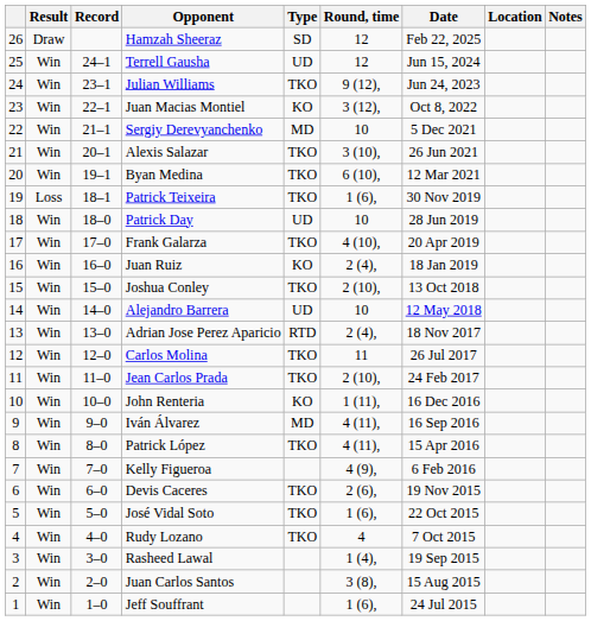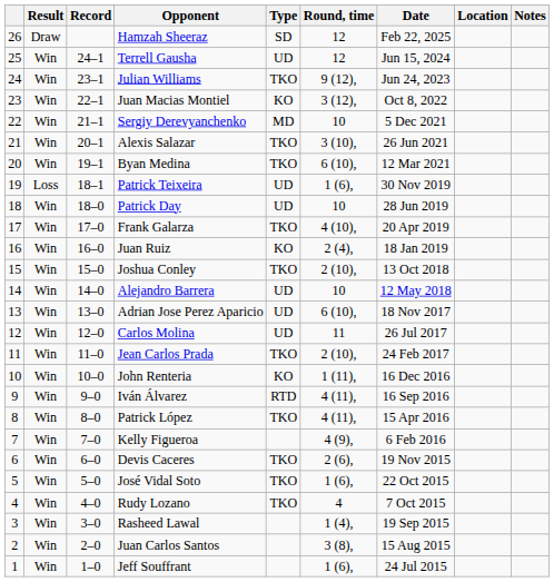 <table class=wikitable style=text-align:center>
 <tr>
 <th></th>
 <th>Result</th>
 <th>Record</th>
 <th>Opponent</th>
 <th>Type</th>
 <th>Round, time</th>
 <th>Date</th>
 <th>Location</th>
 <th>Notes</th>
 </tr>
 <tr>
 <td>26</td>
 <td>Draw</td>
 <td></td>
 <td align=left><a href='#'>Hamzah Sheeraz</a></td>
 <td>SD</td>
 <td>12</td>
 <td>Feb 22, 2025</td>
 <td align=left></td>
 <td align=left></td>
 </tr>
 <tr>
 <td>25</td>
 <td>Win</td>
 <td>24–1</td>
 <td align=left><a href='#'>Terrell Gausha</a></td>
 <td>UD</td>
 <td>12</td>
 <td>Jun 15, 2024</td>
 <td align=left></td>
 <td align=left></td>
 </tr>
 <tr>
 <td>24</td>
 <td>Win</td>
 <td>23–1</td>
 <td align=left><a href='#'>Julian Williams</a></td>
 <td>TKO</td>
 <td>9 (12), </td>
 <td>Jun 24, 2023</td>
 <td align=left></td>
 <td align=left></td>
 </tr>
 <tr>
 <td>23</td>
 <td>Win</td>
 <td>22–1</td>
 <td align=left>Juan Macias Montiel</td>
 <td>KO</td>
 <td>3 (12), </td>
 <td>Oct 8, 2022</td>
 <td align=left></td>
 <td align=left></td>
 </tr>
 <tr>
 <td>22</td>
 <td>Win</td>
 <td>21–1</td>
 <td align=left><a href='#'>Sergiy Derevyanchenko</a></td>
 <td>MD</td>
 <td>10</td>
 <td>5 Dec 2021</td>
 <td align=left></td>
 <td align=left></td>
 </tr>
 <tr>
 <td>21</td>
 <td>Win</td>
 <td>20–1</td>
 <td align=left>Alexis Salazar</td>
 <td>TKO</td>
 <td>3 (10), </td>
 <td>26 Jun 2021</td>
 <td align=left></td>
 <td align=left></td>
 </tr>
 <tr>
 <td>20</td>
 <td>Win</td>
 <td>19–1</td>
 <td align=left>Byan Medina</td>
 <td>TKO</td>
 <td>6 (10), </td>
 <td>12 Mar 2021</td>
 <td align=left></td>
 <td align=left></td>
 </tr>
 <tr>
 <td>19</td>
 <td>Loss</td>
 <td>18–1</td>
 <td align=left><a href='#'>Patrick Teixeira</a></td>
-<td>TKO</td>
+<td>UD</td>
 <td>1 (6), </td>
 <td>30 Nov 2019</td>
 <td align=left></td>
 <td align=left></td>
 </tr>
 <tr>
 <td>18</td>
 <td>Win</td>
 <td>18–0</td>
 <td align=left><a href='#'>Patrick Day</a></td>
 <td>UD</td>
 <td>10</td>
 <td>28 Jun 2019</td>
 <td align=left></td>
 <td align=left></td>
 </tr>
 <tr>
 <td>17</td>
 <td>Win</td>
 <td>17–0</td>
 <td align=left>Frank Galarza</td>
 <td>TKO</td>
 <td>4 (10), </td>
 <td>20 Apr 2019</td>
 <td align=left></td>
 <td align=left></td>
 </tr>
 <tr>
 <td>16</td>
 <td>Win</td>
 <td>16–0</td>
 <td align=left>Juan Ruiz</td>
 <td>KO</td>
 <td>2 (4), </td>
 <td>18 Jan 2019</td>
 <td align=left></td>
 <td align=left></td>
 </tr>
 <tr>
 <td>15</td>
 <td>Win</td>
 <td>15–0</td>
 <td align=left>Joshua Conley</td>
 <td>TKO</td>
 <td>2 (10), </td>
 <td>13 Oct 2018</td>
 <td align=left></td>
 <td align=left></td>
 </tr>
 <tr>
 <td>14</td>
 <td>Win</td>
 <td>14–0</td>
 <td align=left><a href='#'>Alejandro Barrera</a></td>
 <td>UD</td>
 <td>10</td>
 <td><a href='#'>12 May 2018</a></td>
 <td align=left></td>
 <td align=left></td>
 </tr>
 <tr>
 <td>13</td>
 <td>Win</td>
 <td>13–0</td>
 <td align=left>Adrian Jose Perez Aparicio</td>
-<td>RTD</td>
-<td>2 (4), </td>
+<td>UD</td>
+<td>6 (10), </td>
 <td>18 Nov 2017</td>
 <td align=left></td>
 <td align=left></td>
 </tr>
 <tr>
 <td>12</td>
 <td>Win</td>
 <td>12–0</td>
 <td align=left><a href='#'>Carlos Molina</a></td>
-<td>TKO</td>
+<td>UD</td>
 <td>11</td>
 <td>26 Jul 2017</td>
 <td align=left></td>
 <td align=left></td>
 </tr>
 <tr>
 <td>11</td>
 <td>Win</td>
 <td>11–0</td>
 <td align=left><a href='#'>Jean Carlos Prada</a></td>
 <td>TKO</td>
 <td>2 (10), </td>
 <td>24 Feb 2017</td>
 <td align=left></td>
 <td align=left></td>
 </tr>
 <tr>
 <td>10</td>
 <td>Win</td>
 <td>10–0</td>
 <td align=left>John Renteria</td>
 <td>KO</td>
 <td>1 (11), </td>
 <td>16 Dec 2016</td>
 <td align=left></td>
 <td align=left></td>
 </tr>
 <tr>
 <td>9</td>
 <td>Win</td>
 <td>9–0</td>
 <td align=left>Iván Álvarez</td>
-<td>MD</td>
+<td>RTD</td>
 <td>4 (11), </td>
 <td>16 Sep 2016</td>
 <td align=left></td>
 <td align=left></td>
 </tr>
 <tr>
 <td>8</td>
 <td>Win</td>
 <td>8–0</td>
 <td align=left>Patrick López</td>
 <td>TKO</td>
 <td>4 (11), </td>
 <td>15 Apr 2016</td>
 <td align=left></td>
 <td align=left></td>
 </tr>
 <tr>
 <td>7</td>
 <td>Win</td>
 <td>7–0</td>
 <td align=left>Kelly Figueroa</td>
 <td></td>
 <td>4 (9), </td>
 <td>6 Feb 2016</td>
 <td align=left></td>
 <td align=left></td>
 </tr>
 <tr>
 <td>6</td>
 <td>Win</td>
 <td>6–0</td>
 <td align=left>Devis Caceres</td>
 <td>TKO</td>
 <td>2 (6), </td>
 <td>19 Nov 2015</td>
 <td align=left></td>
 <td align=left></td>
 </tr>
 <tr>
 <td>5</td>
 <td>Win</td>
 <td>5–0</td>
 <td align=left>José Vidal Soto</td>
 <td>TKO</td>
 <td>1 (6), </td>
 <td>22 Oct 2015</td>
 <td align=left></td>
 <td align=left></td>
 </tr>
 <tr>
 <td>4</td>
 <td>Win</td>
 <td>4–0</td>
 <td align=left>Rudy Lozano</td>
 <td>TKO</td>
 <td>4</td>
 <td>7 Oct 2015</td>
 <td align=left></td>
 <td align=left></td>
 </tr>
 <tr>
 <td>3</td>
 <td>Win</td>
 <td>3–0</td>
 <td align=left>Rasheed Lawal</td>
 <td></td>
 <td>1 (4), </td>
 <td>19 Sep 2015</td>
 <td align=left></td>
 <td align=left></td>
 </tr>
 <tr>
 <td>2</td>
 <td>Win</td>
 <td>2–0</td>
 <td align=left>Juan Carlos Santos</td>
 <td></td>
 <td>3 (8), </td>
 <td>15 Aug 2015</td>
 <td align=left></td>
 <td align=left></td>
 </tr>
 <tr>
 <td>1</td>
 <td>Win</td>
 <td>1–0</td>
 <td align=left>Jeff Souffrant</td>
 <td></td>
 <td>1 (6), </td>
 <td>24 Jul 2015</td>
 <td align=left></td>
 <td align=left></td>
 </tr>
 </table>
